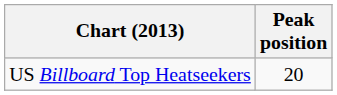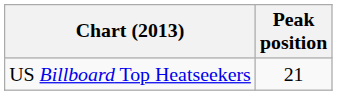 <table class="wikitable sortable">
 <tr>
 <th>Chart (2013)</th>
 <th>Peak<br>position</th>
 </tr>
 <tr>
 <td>US <a href='#'><em>Billboard</em> Top Heatseekers</a></td>
-<td style="text-align:center;">20</td>
+<td style="text-align:center;">21</td>
 </tr>
 </table>
